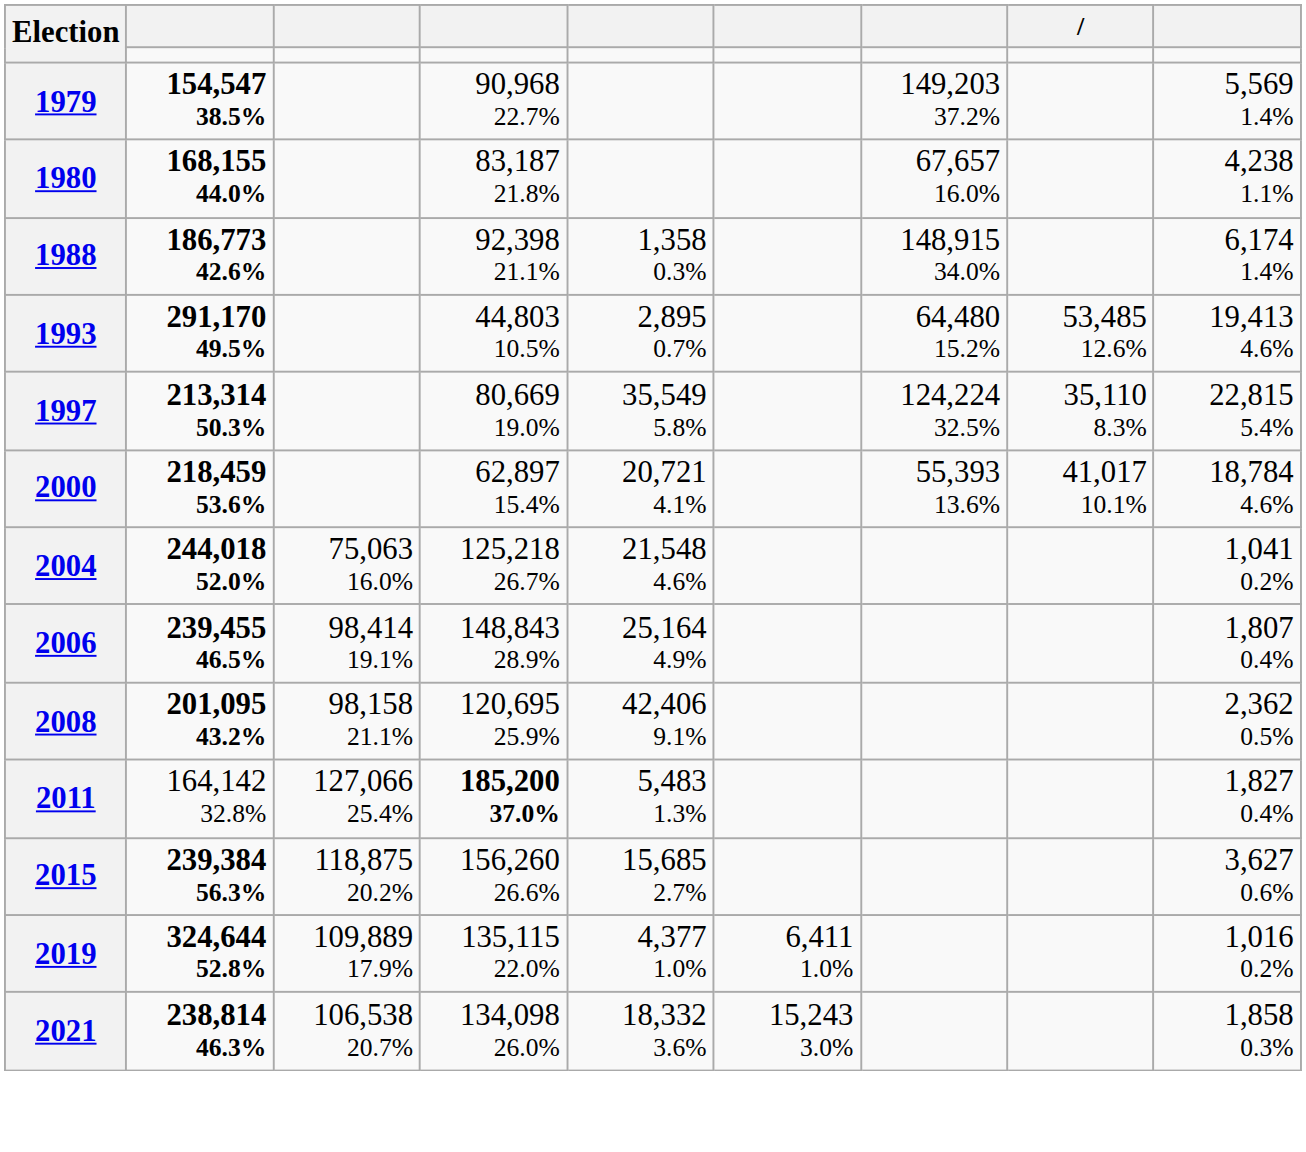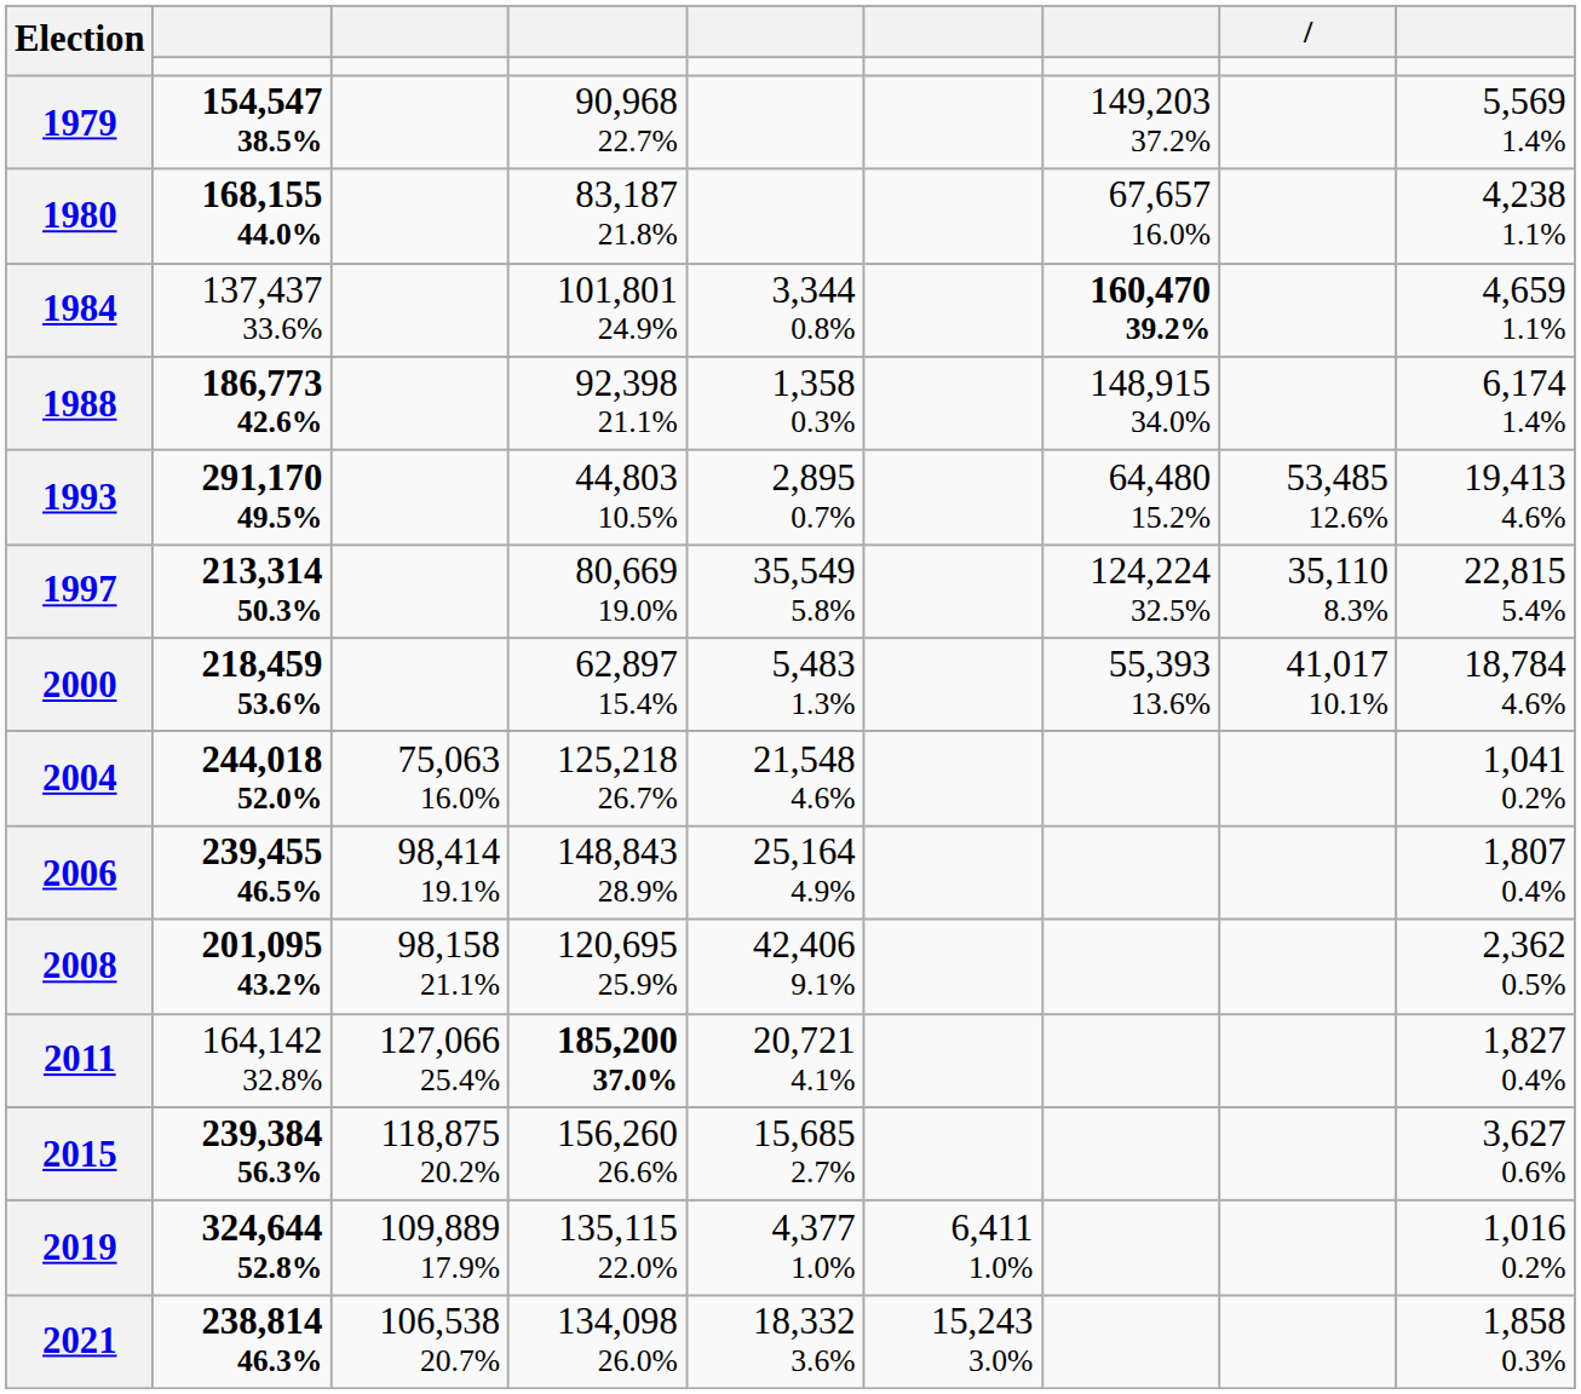 <table class="wikitable" style="text-align:right; line-height:16px">
 <tr>
 <th rowspan="2" width="20">Election</th>
 <th width="70" style="font-size:85%"></th>
 <th width="70" style="font-size:85%"></th>
 <th width="70" style="font-size:85%"></th>
 <th width="70" style="font-size:85%"></th>
 <th width="70" style="font-size:85%"></th>
 <th width="70" style="font-size:85%"></th>
 <th width="70" style="font-size:85%"> /<br></th>
 <th width="70" style="font-size:85%"></th>
 </tr>
 <tr>
 <td></td>
 <td></td>
 <td></td>
 <td></td>
 <td></td>
 <td></td>
 <td></td>
 <td></td>
 </tr>
 <tr>
 <th scope="row"><a href='#'>1979</a></th>
 <td><strong>154,547<br><small>38.5%</small></strong></td>
 <td></td>
 <td>90,968<br><small>22.7%</small></td>
 <td></td>
 <td></td>
 <td>149,203<br><small>37.2%</small></td>
 <td></td>
 <td>5,569<br><small>1.4%</small></td>
 </tr>
 <tr>
 <th scope="row"><a href='#'>1980</a></th>
 <td><strong>168,155<br><small>44.0%</small></strong></td>
 <td></td>
 <td>83,187<br><small>21.8%</small></td>
 <td></td>
 <td></td>
 <td>67,657<br><small>16.0%</small></td>
 <td></td>
 <td>4,238<br><small>1.1%</small></td>
 </tr>
 <tr>
+<th scope="row"><a href='#'>1984</a></th>
+<td>137,437<br><small>33.6%</small></td>
+<td></td>
+<td>101,801<br><small>24.9%</small></td>
+<td>3,344<br><small>0.8%</small></td>
+<td></td>
+<td><strong>160,470<br><small>39.2%</small></strong></td>
+<td></td>
+<td>4,659<br><small>1.1%</small></td>
+</tr>
+<tr>
 <th scope="row"><a href='#'>1988</a></th>
 <td><strong>186,773<br><small>42.6%</small></strong></td>
 <td></td>
 <td>92,398<br><small>21.1%</small></td>
 <td>1,358<br><small>0.3%</small></td>
 <td></td>
 <td>148,915<br><small>34.0%</small></td>
 <td></td>
 <td>6,174<br><small>1.4%</small></td>
 </tr>
 <tr>
 <th scope="row"><a href='#'>1993</a></th>
 <td><strong>291,170<br><small>49.5%</small></strong></td>
 <td></td>
 <td>44,803<br><small>10.5%</small></td>
 <td>2,895<br><small>0.7%</small></td>
 <td></td>
 <td>64,480<br><small>15.2%</small></td>
 <td>53,485<br><small>12.6%</small></td>
 <td>19,413<br><small>4.6%</small></td>
 </tr>
 <tr>
 <th scope="row"><a href='#'>1997</a></th>
 <td><strong>213,314<br><small>50.3%</small></strong></td>
 <td></td>
 <td>80,669<br><small>19.0%</small></td>
 <td>35,549<br><small>5.8%</small></td>
 <td></td>
 <td>124,224<br><small>32.5%</small></td>
 <td>35,110<br><small>8.3%</small></td>
 <td>22,815<br><small>5.4%</small></td>
 </tr>
 <tr>
 <th scope="row"><a href='#'>2000</a></th>
 <td><strong>218,459<br><small>53.6%</small></strong></td>
 <td></td>
 <td>62,897<br><small>15.4%</small></td>
-<td>20,721<br><small>4.1%</small></td>
+<td>5,483<br><small>1.3%</small></td>
 <td></td>
 <td>55,393<br><small>13.6%</small></td>
 <td>41,017<br><small>10.1%</small></td>
 <td>18,784<br><small>4.6%</small></td>
 </tr>
 <tr>
 <th scope="row"><a href='#'>2004</a></th>
 <td><strong>244,018<br><small>52.0%</small></strong></td>
 <td>75,063<br><small>16.0%</small></td>
 <td>125,218<br><small>26.7%</small></td>
 <td>21,548<br><small>4.6%</small></td>
 <td></td>
 <td></td>
 <td></td>
 <td>1,041<br><small>0.2%</small></td>
 </tr>
 <tr>
 <th scope="row"><a href='#'>2006</a></th>
 <td><strong>239,455<br><small>46.5%</small></strong></td>
 <td>98,414<br><small>19.1%</small></td>
 <td>148,843<br><small>28.9%</small></td>
 <td>25,164<br><small>4.9%</small></td>
 <td></td>
 <td></td>
 <td></td>
 <td>1,807<br><small>0.4%</small></td>
 </tr>
 <tr>
 <th scope="row"><a href='#'>2008</a></th>
 <td><strong>201,095<br><small>43.2%</small></strong></td>
 <td>98,158<br><small>21.1%</small></td>
 <td>120,695<br><small>25.9%</small></td>
 <td>42,406<br><small>9.1%</small></td>
 <td></td>
 <td></td>
 <td></td>
 <td>2,362<br><small>0.5%</small></td>
 </tr>
 <tr>
 <th scope="row"><a href='#'>2011</a></th>
 <td>164,142<br><small>32.8%</small></td>
 <td>127,066<br><small>25.4%</small></td>
 <td><strong>185,200<br><small>37.0%</small></strong></td>
-<td>5,483<br><small>1.3%</small></td>
+<td>20,721<br><small>4.1%</small></td>
 <td></td>
 <td></td>
 <td></td>
 <td>1,827<br><small>0.4%</small></td>
 </tr>
 <tr>
 <th scope="row"><a href='#'>2015</a></th>
 <td><strong>239,384<br><small>56.3%</small></strong></td>
 <td>118,875<br><small>20.2%</small></td>
 <td>156,260<br><small>26.6%</small></td>
 <td>15,685<br><small>2.7%</small></td>
 <td></td>
 <td></td>
 <td></td>
 <td>3,627<br><small>0.6%</small></td>
 </tr>
 <tr>
 <th scope="row"><a href='#'>2019</a></th>
 <td><strong>324,644<br><small>52.8%</small></strong></td>
 <td>109,889<br><small>17.9%</small></td>
 <td>135,115<br><small>22.0%</small></td>
 <td>4,377<br><small>1.0%</small></td>
 <td>6,411<br><small>1.0%</small></td>
 <td></td>
 <td></td>
 <td>1,016<br><small>0.2%</small></td>
 </tr>
 <tr>
 <th scope="row"><a href='#'>2021</a></th>
 <td><strong>238,814<br><small>46.3%</small></strong></td>
 <td>106,538<br><small>20.7%</small></td>
 <td>134,098<br><small>26.0%</small></td>
 <td>18,332<br><small>3.6%</small></td>
 <td>15,243<br><small>3.0%</small></td>
 <td></td>
 <td></td>
 <td>1,858<br><small>0.3%</small></td>
 </tr>
 </table>
